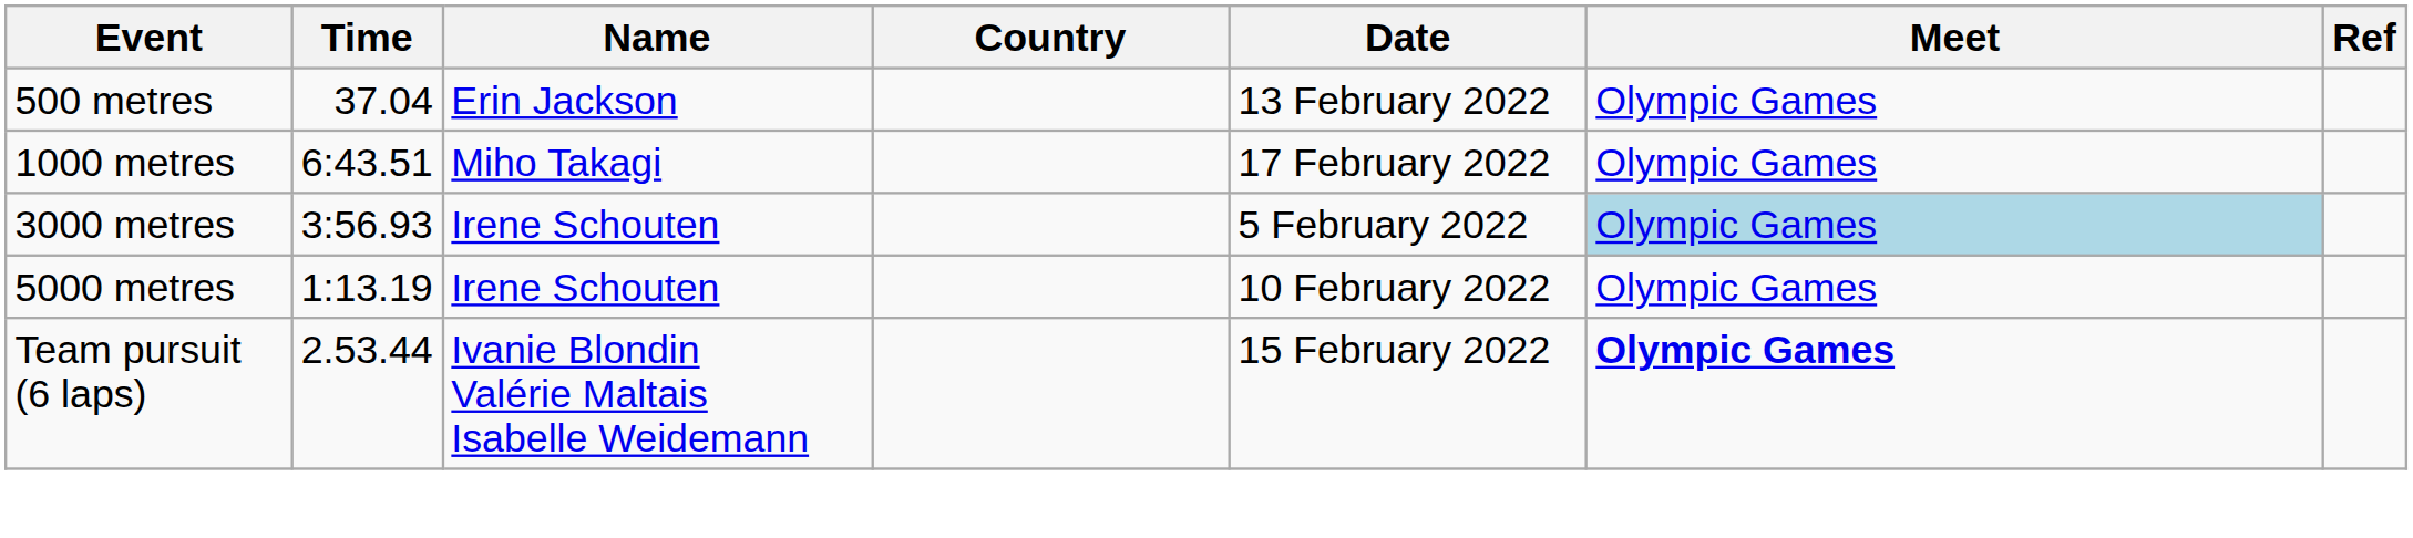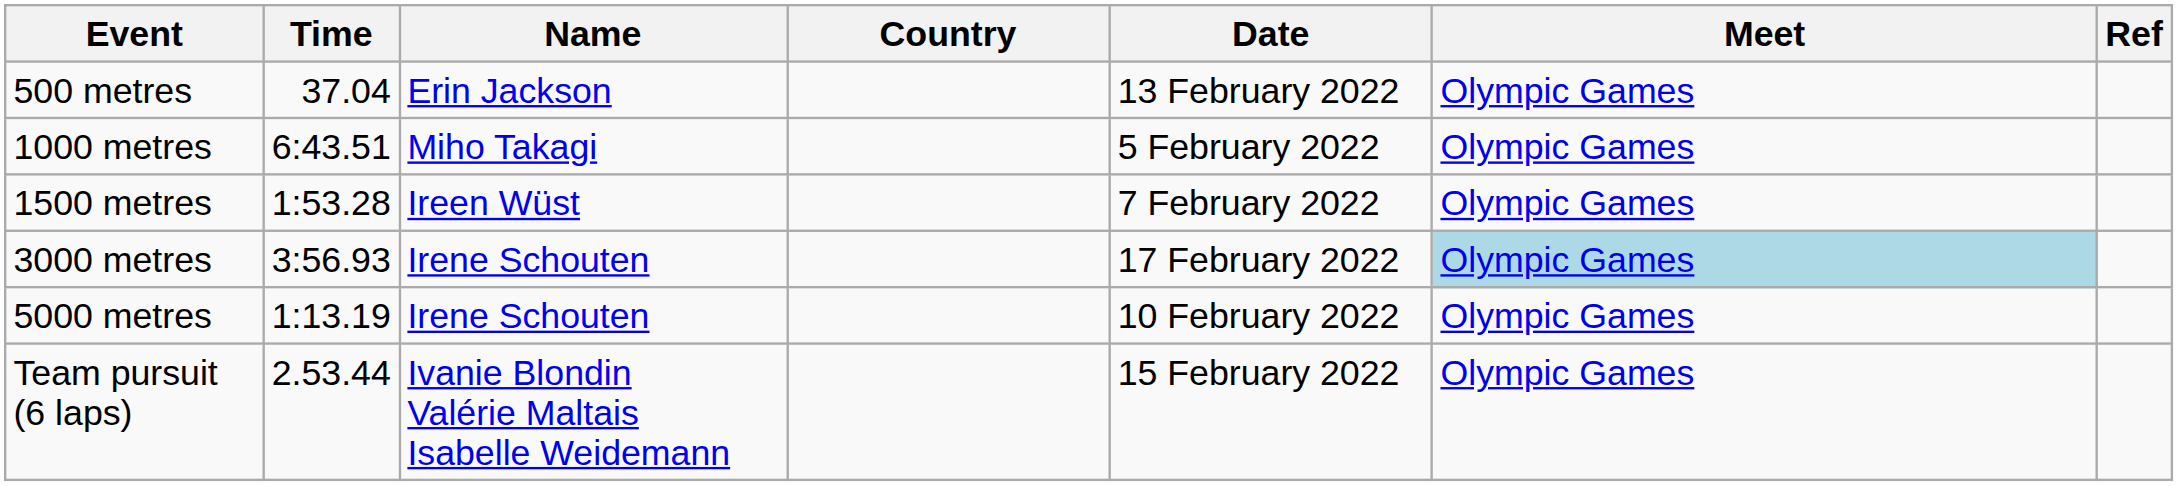 <table class="wikitable" style="font-size:95%; width: 73%;">
 <tr>
 <th width=12%>Event</th>
 <th width=5%>Time</th>
 <th width=18%>Name</th>
 <th width=15%>Country</th>
 <th width=15%>Date</th>
 <th width=31%>Meet</th>
 <th width=3%>Ref</th>
 </tr>
 <tr>
 <td>500 metres</td>
 <td align=right>37.04</td>
 <td><a href='#'>Erin Jackson</a></td>
 <td></td>
 <td>13 February 2022</td>
 <td><a href='#'>Olympic Games</a></td>
 <td></td>
 </tr>
 <tr>
 <td>1000 metres</td>
 <td align=right>6:43.51</td>
 <td><a href='#'>Miho Takagi</a></td>
 <td></td>
-<td>17 February 2022</td>
+<td>5 February 2022</td>
+<td><a href='#'>Olympic Games</a></td>
+<td></td>
+</tr>
+<tr>
+<td>1500 metres</td>
+<td align=right>1:53.28</td>
+<td><a href='#'>Ireen Wüst</a></td>
+<td></td>
+<td>7 February 2022</td>
 <td><a href='#'>Olympic Games</a></td>
 <td></td>
 </tr>
 <tr>
 <td>3000 metres</td>
 <td align=right>3:56.93</td>
 <td><a href='#'>Irene Schouten</a></td>
 <td></td>
-<td>5 February 2022</td>
+<td>17 February 2022</td>
 <td style="background: lightblue;"><a href='#'>Olympic Games</a></td>
 <td></td>
 </tr>
 <tr>
 <td>5000 metres</td>
 <td align=right>1:13.19</td>
 <td><a href='#'>Irene Schouten</a></td>
 <td></td>
 <td>10 February 2022</td>
 <td><a href='#'>Olympic Games</a></td>
 <td></td>
 </tr>
 <tr valign=top>
 <td>Team pursuit<br>(6 laps)</td>
 <td align=right>2.53.44</td>
 <td><a href='#'>Ivanie Blondin</a><br><a href='#'>Valérie Maltais</a><br><a href='#'>Isabelle Weidemann</a></td>
 <td></td>
 <td>15 February 2022</td>
-<td><strong><a href='#'>Olympic Games</a></strong></td>
+<td><a href='#'>Olympic Games</a></td>
 <td></td>
 </tr>
 </table>
